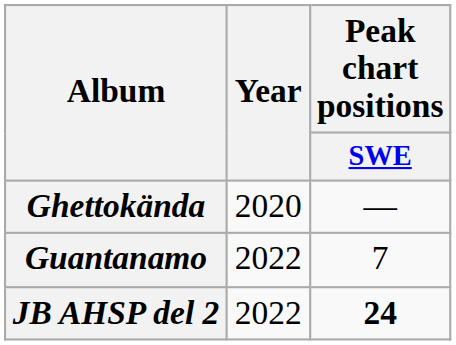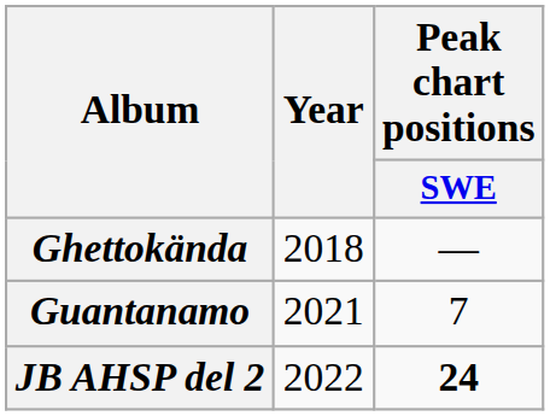 <table class="wikitable plainrowheaders" style="text-align:center;">
 <tr>
 <th scope="col" rowspan="2">Album</th>
 <th scope="col" rowspan="2">Year</th>
 <th scope="col" colspan="1">Peak chart positions</th>
 </tr>
 <tr>
 <th scope="col" style="width:3em;font-size:85%;"><a href='#'>SWE</a><br></th>
 </tr>
 <tr>
 <th scope="row"><em>Ghettokända</em></th>
-<td>2020</td>
+<td>2018</td>
 <td>—</td>
 </tr>
 <tr>
 <th scope="row"><em>Guantanamo</em></th>
-<td>2022</td>
+<td>2021</td>
 <td>7<br></td>
 </tr>
 <tr>
 <th scope="row"><em>JB AHSP del 2</em></th>
 <td>2022</td>
 <td><strong>24<br></strong></td>
 </tr>
 </table>
